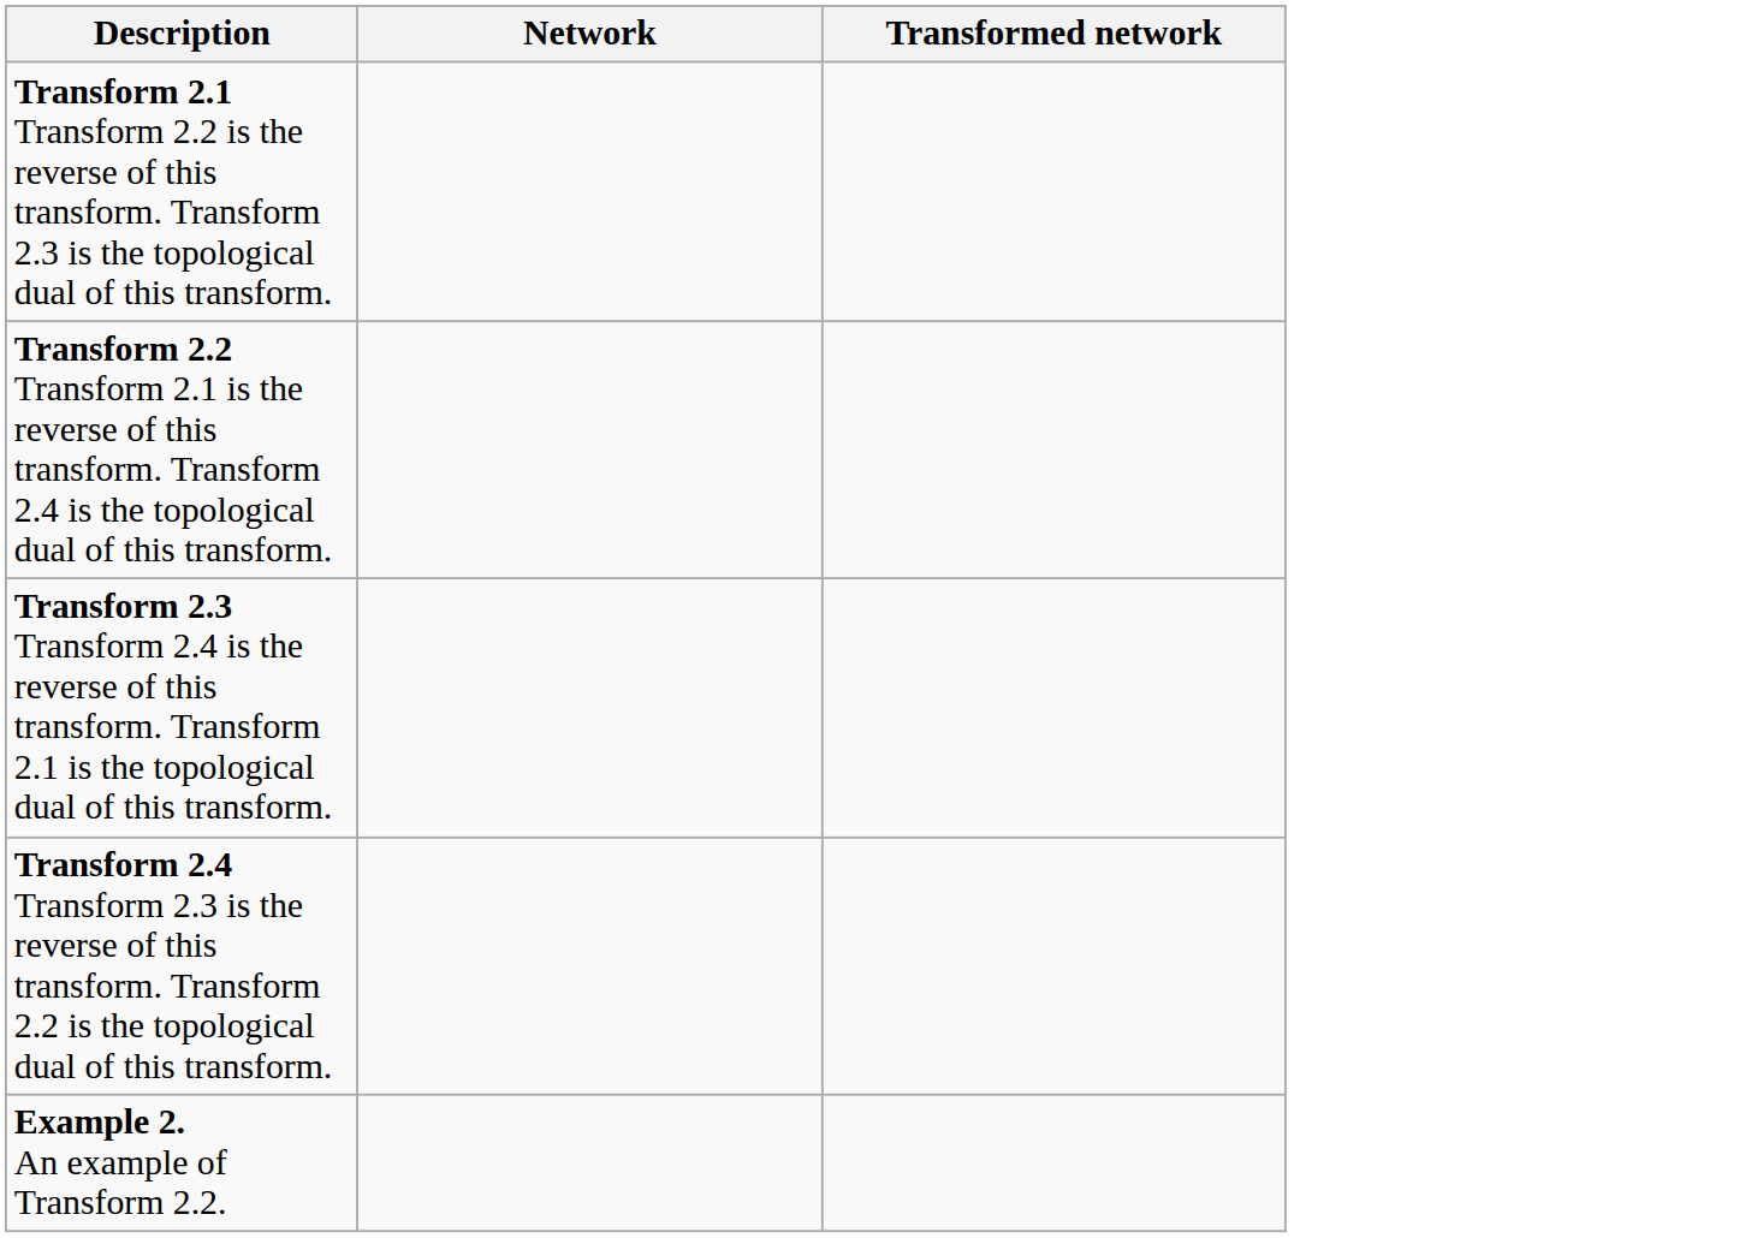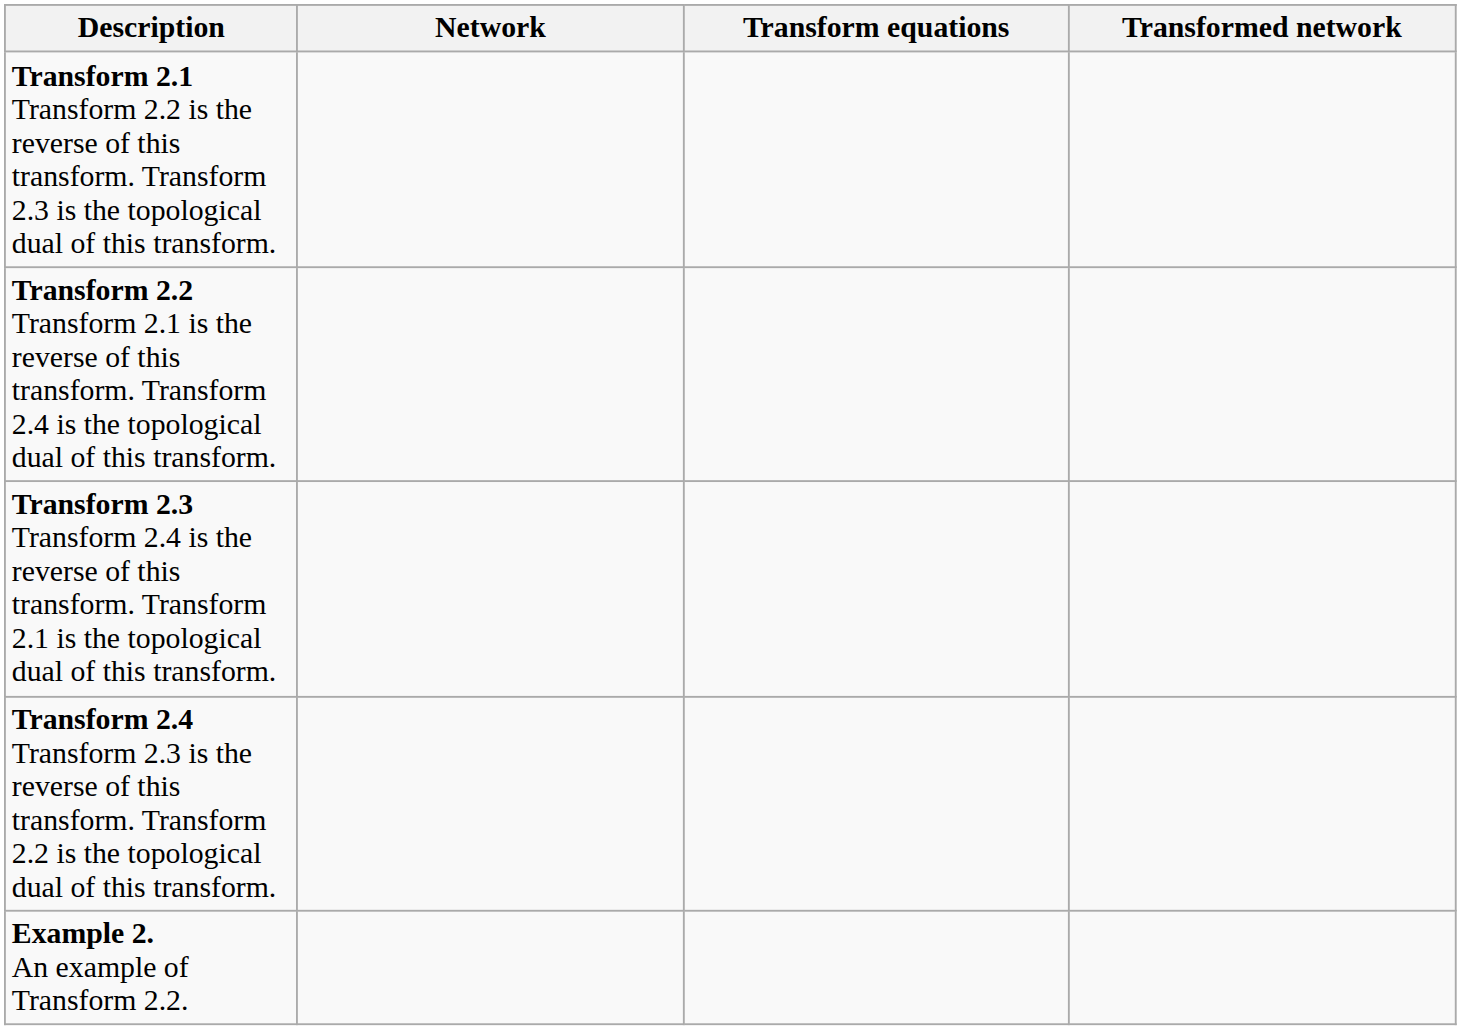 <table class="wikitable" style="text-align:left;">
 <tr style="text-align:center;">
 <th>Description</th>
 <th>Network</th>
+<th>Transform equations</th>
 <th>Transformed network</th>
 </tr>
 <tr valign="top">
 <td width="150px"><strong>Transform 2.1</strong><br>Transform 2.2 is the reverse of this transform.  Transform 2.3 is the topological dual of this transform.</td>
 <td width="200px"></td>
+<td style="line-height:400%;width:200px;">    </td>
 <td width="200px"></td>
 </tr>
 <tr valign="top">
 <td><strong>Transform 2.2</strong><br>Transform 2.1 is the reverse of this transform.  Transform 2.4 is the topological dual of this transform.</td>
 <td></td>
+<td style="line-height:400%;">    </td>
 <td></td>
 </tr>
 <tr valign="top">
 <td><strong>Transform 2.3</strong><br>Transform 2.4 is the reverse of this transform.  Transform 2.1 is the topological dual of this transform.</td>
 <td></td>
+<td style="line-height:400%;">    </td>
 <td></td>
 </tr>
 <tr valign="top">
 <td><strong>Transform 2.4</strong><br>Transform 2.3 is the reverse of this transform.  Transform 2.2 is the topological dual of this transform.</td>
 <td></td>
+<td style="line-height:300%;">    </td>
 <td></td>
 </tr>
 <tr valign="top">
 <td><strong>Example 2.</strong><br>An example of Transform 2.2.</td>
 <td></td>
+<td style="line-height:300%;">       </td>
 <td></td>
 </tr>
 </table>
